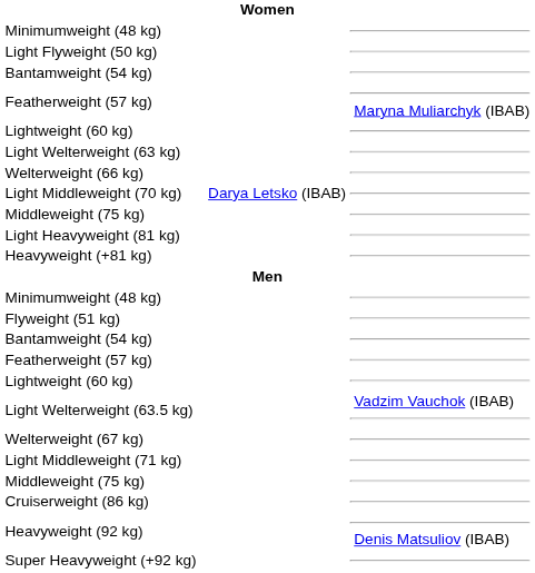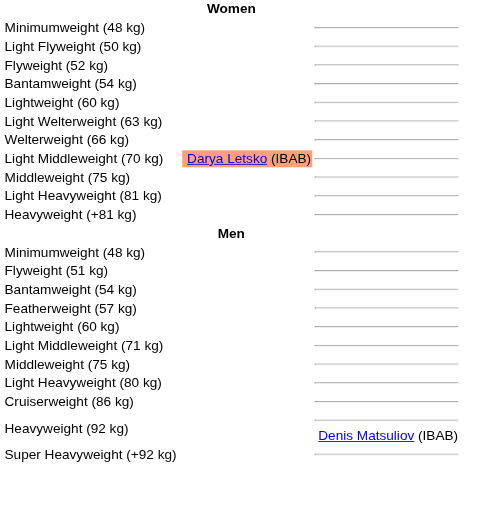 <table>
 <tr>
 <th colspan=4>Women</th>
 </tr>
 <tr>
 <td>Minimumweight (48 kg)</td>
 <td></td>
 <td></td>
 <td><hr></td>
 </tr>
 <tr>
 <td>Light Flyweight (50 kg)</td>
 <td></td>
 <td></td>
 <td><hr></td>
 </tr>
 <tr>
-<td>Bantamweight (54 kg)</td>
+<td>Flyweight (52 kg)</td>
 <td></td>
 <td></td>
 <td><hr></td>
 </tr>
 <tr>
-<td>Featherweight (57 kg)</td>
+<td>Bantamweight (54 kg)</td>
 <td></td>
 <td></td>
-<td><hr><span> </span><a href='#'>Maryna Muliarchyk</a> <span>(<abbr>IBAB</abbr>)</span></td>
+<td><hr></td>
 </tr>
 <tr>
 <td>Lightweight (60 kg)</td>
 <td></td>
 <td></td>
 <td><hr></td>
 </tr>
 <tr>
 <td>Light Welterweight (63 kg)</td>
 <td></td>
 <td></td>
 <td><hr></td>
 </tr>
 <tr>
 <td>Welterweight (66 kg)</td>
 <td></td>
 <td></td>
 <td><hr></td>
 </tr>
 <tr>
 <td>Light Middleweight (70 kg)</td>
 <td></td>
-<td><span> </span><a href='#'>Darya Letsko</a> <span>(<abbr>IBAB</abbr>)</span></td>
+<td style="background: lightsalmon;"><span> </span><a href='#'>Darya Letsko</a> <span>(<abbr>IBAB</abbr>)</span></td>
 <td><hr></td>
 </tr>
 <tr>
 <td>Middleweight (75 kg)</td>
 <td></td>
 <td></td>
 <td><hr></td>
 </tr>
 <tr>
 <td>Light Heavyweight (81 kg)</td>
 <td></td>
 <td></td>
 <td><hr></td>
 </tr>
 <tr>
 <td>Heavyweight (+81 kg)</td>
 <td></td>
 <td></td>
 <td><hr></td>
 </tr>
 <tr>
 <th colspan=4>Men</th>
 </tr>
 <tr>
 <td>Minimumweight (48 kg)</td>
 <td></td>
 <td></td>
 <td><hr></td>
 </tr>
 <tr>
 <td>Flyweight (51 kg)</td>
 <td></td>
 <td></td>
 <td><hr></td>
 </tr>
 <tr>
 <td>Bantamweight (54 kg)</td>
 <td></td>
 <td></td>
 <td><hr></td>
 </tr>
 <tr>
 <td>Featherweight (57 kg)</td>
 <td></td>
 <td></td>
 <td><hr></td>
 </tr>
 <tr>
 <td>Lightweight (60 kg)</td>
 <td></td>
 <td></td>
 <td><hr></td>
 </tr>
 <tr>
-<td>Light Welterweight (63.5 kg)</td>
-<td></td>
-<td></td>
-<td><span> </span><a href='#'>Vadzim Vauchok</a> <span>(<abbr>IBAB</abbr>)</span><hr></td>
-</tr>
-<tr>
-<td>Welterweight (67 kg)</td>
-<td></td>
-<td></td>
-<td><hr></td>
-</tr>
-<tr>
 <td>Light Middleweight (71 kg)</td>
 <td></td>
 <td></td>
 <td><hr></td>
 </tr>
 <tr>
 <td>Middleweight (75 kg)</td>
+<td></td>
+<td></td>
+<td><hr></td>
+</tr>
+<tr>
+<td>Light Heavyweight (80 kg)</td>
 <td></td>
 <td></td>
 <td><hr></td>
 </tr>
 <tr>
 <td>Cruiserweight (86 kg)</td>
 <td></td>
 <td></td>
 <td><hr></td>
 </tr>
 <tr>
 <td>Heavyweight (92 kg)</td>
 <td></td>
 <td></td>
 <td><hr><span> </span><a href='#'>Denis Matsuliov</a> <span>(<abbr>IBAB</abbr>)</span></td>
 </tr>
 <tr>
 <td>Super Heavyweight (+92 kg)</td>
 <td></td>
 <td></td>
 <td><hr></td>
 </tr>
 </table>
